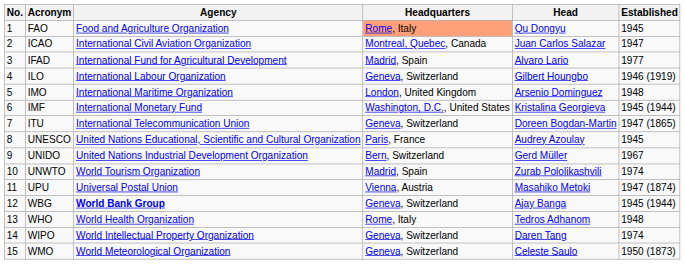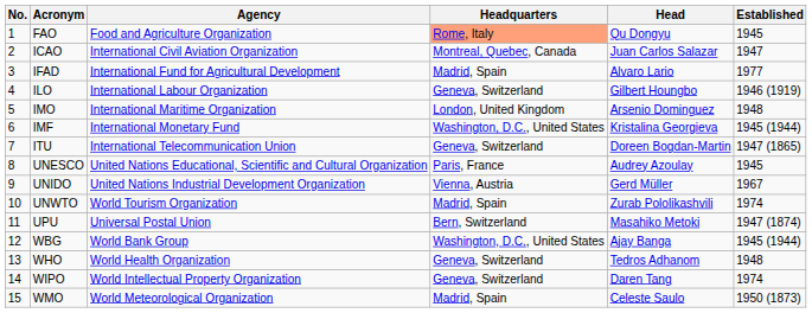 <table class="wikitable sortable" style="font-size:90%; text-align:left;">
 <tr>
 <th>No.</th>
 <th>Acronym</th>
 <th>Agency</th>
 <th>Headquarters</th>
 <th>Head</th>
 <th>Established</th>
 </tr>
 <tr>
 <td>1</td>
 <td>FAO</td>
 <td><a href='#'>Food and Agriculture Organization</a></td>
 <td style="background: lightsalmon;"> <a href='#'>Rome</a>, Italy</td>
 <td> <a href='#'>Qu Dongyu</a></td>
 <td>1945</td>
 </tr>
 <tr>
 <td>2</td>
 <td>ICAO</td>
 <td><a href='#'>International Civil Aviation Organization</a></td>
 <td> <a href='#'>Montreal, Quebec</a>, Canada</td>
 <td> <a href='#'>Juan Carlos Salazar</a></td>
 <td>1947</td>
 </tr>
 <tr>
 <td>3</td>
 <td>IFAD</td>
 <td><a href='#'>International Fund for Agricultural Development</a></td>
 <td> <a href='#'>Madrid</a>, Spain</td>
 <td> <a href='#'>Alvaro Lario</a></td>
 <td>1977</td>
 </tr>
 <tr>
 <td>4</td>
 <td>ILO</td>
 <td><a href='#'>International Labour Organization</a></td>
 <td> <a href='#'>Geneva</a>, Switzerland</td>
 <td> <a href='#'>Gilbert Houngbo</a></td>
 <td>1946 (1919)</td>
 </tr>
 <tr>
 <td>5</td>
 <td>IMO</td>
 <td><a href='#'>International Maritime Organization</a></td>
 <td> <a href='#'>London</a>, United Kingdom</td>
 <td> <a href='#'>Arsenio Dominguez</a></td>
 <td>1948</td>
 </tr>
 <tr>
 <td>6</td>
 <td>IMF</td>
 <td><a href='#'>International Monetary Fund</a></td>
 <td> <a href='#'>Washington, D.C.</a>, United States</td>
 <td> <a href='#'>Kristalina Georgieva</a></td>
 <td>1945 (1944)</td>
 </tr>
 <tr>
 <td>7</td>
 <td>ITU</td>
 <td><a href='#'>International Telecommunication Union</a></td>
 <td> <a href='#'>Geneva</a>, Switzerland</td>
 <td> <a href='#'>Doreen Bogdan-Martin</a></td>
 <td>1947 (1865)</td>
 </tr>
 <tr>
 <td>8</td>
 <td>UNESCO</td>
 <td><a href='#'>United Nations Educational, Scientific and Cultural Organization</a></td>
 <td> <a href='#'>Paris</a>, France</td>
 <td> <a href='#'>Audrey Azoulay</a></td>
 <td>1945</td>
 </tr>
 <tr>
 <td>9</td>
 <td>UNIDO</td>
 <td><a href='#'>United Nations Industrial Development Organization</a></td>
-<td> <a href='#'>Bern</a>, Switzerland</td>
+<td> <a href='#'>Vienna</a>, Austria</td>
 <td> <a href='#'>Gerd Müller</a></td>
 <td>1967</td>
 </tr>
 <tr>
 <td>10</td>
 <td>UNWTO</td>
 <td><a href='#'>World Tourism Organization</a></td>
 <td> <a href='#'>Madrid</a>, Spain</td>
 <td> <a href='#'>Zurab Pololikashvili</a></td>
 <td>1974</td>
 </tr>
 <tr>
 <td>11</td>
 <td>UPU</td>
 <td><a href='#'>Universal Postal Union</a></td>
-<td> <a href='#'>Vienna</a>, Austria</td>
+<td> <a href='#'>Bern</a>, Switzerland</td>
 <td> <a href='#'>Masahiko Metoki</a></td>
 <td>1947 (1874)</td>
 </tr>
 <tr>
 <td>12</td>
 <td>WBG</td>
-<td><strong><a href='#'>World Bank Group</a></strong></td>
-<td> <a href='#'>Geneva</a>, Switzerland</td>
+<td><a href='#'>World Bank Group</a></td>
+<td> <a href='#'>Washington, D.C.</a>, United States</td>
 <td> <a href='#'>Ajay Banga</a> </td>
 <td>1945 (1944)</td>
 </tr>
 <tr>
 <td>13</td>
 <td>WHO</td>
 <td><a href='#'>World Health Organization</a></td>
-<td> <a href='#'>Rome</a>, Italy</td>
+<td> <a href='#'>Geneva</a>, Switzerland</td>
 <td> <a href='#'>Tedros Adhanom</a></td>
 <td>1948</td>
 </tr>
 <tr>
 <td>14</td>
 <td>WIPO</td>
 <td><a href='#'>World Intellectual Property Organization</a></td>
 <td> <a href='#'>Geneva</a>, Switzerland</td>
 <td> <a href='#'>Daren Tang</a></td>
 <td>1974</td>
 </tr>
 <tr>
 <td>15</td>
 <td>WMO</td>
 <td><a href='#'>World Meteorological Organization</a></td>
-<td> <a href='#'>Geneva</a>, Switzerland</td>
+<td> <a href='#'>Madrid</a>, Spain</td>
 <td> <a href='#'>Celeste Saulo</a> <br>  </td>
 <td>1950 (1873)</td>
 </tr>
 </table>
